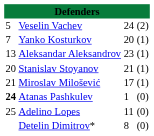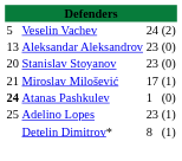 <table class="toccolours" border="0" cellpadding="2" cellspacing="0" align=left style="margin:0.5em;">
 <tr>
 <th colspan="4" align="center" bgcolor="#077C3B"><span>Defenders</span></th>
 </tr>
 <tr>
 <td>5</td>
 <td> <a href='#'>Veselin Vachev</a></td>
 <td>24</td>
 <td>(2)</td>
 </tr>
 <tr>
-<td>7</td>
-<td> <a href='#'>Yanko Kosturkov</a></td>
-<td>20</td>
-<td>(1)</td>
-</tr>
-<tr>
 <td>13</td>
 <td> <a href='#'>Aleksandar Aleksandrov</a></td>
 <td>23</td>
-<td>(1)</td>
+<td>(0)</td>
 </tr>
 <tr>
 <td>20</td>
 <td> <a href='#'>Stanislav Stoyanov</a></td>
-<td>21</td>
-<td>(1)</td>
+<td>23</td>
+<td>(0)</td>
 </tr>
 <tr>
 <td>21</td>
 <td> <a href='#'>Miroslav Milošević</a></td>
 <td>17</td>
 <td>(1)</td>
 </tr>
 <tr>
 <td><strong>24</strong></td>
 <td> <a href='#'>Atanas Pashkulev</a></td>
 <td>1</td>
 <td>(0)</td>
 </tr>
 <tr>
 <td>25</td>
 <td> <a href='#'>Adelino Lopes</a></td>
-<td>11</td>
-<td>(0)</td>
+<td>23</td>
+<td>(1)</td>
 </tr>
 <tr>
 <td></td>
 <td> <a href='#'>Detelin Dimitrov</a>*</td>
 <td>8</td>
-<td>(0)</td>
+<td>(1)</td>
 </tr>
 <tr>
 </tr>
 </table>
